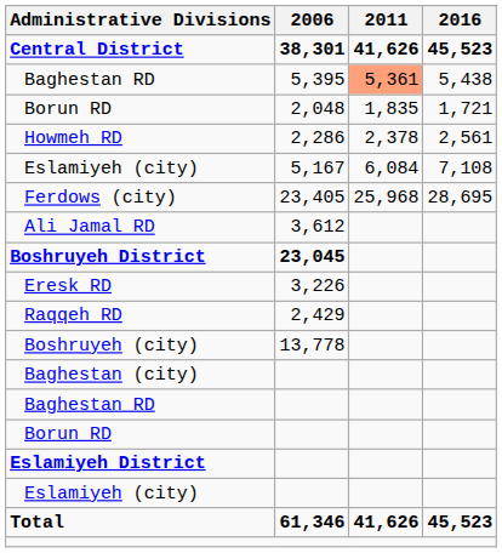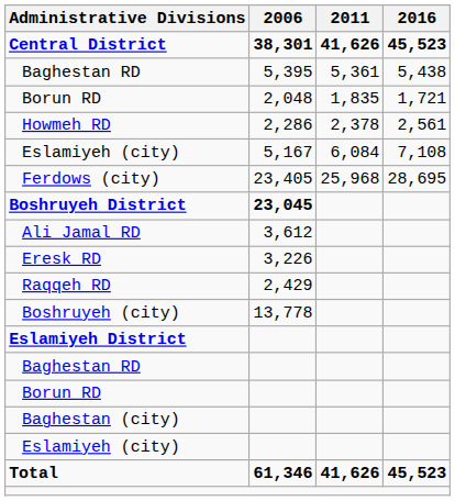 <table class="wikitable">
 <tr>
 <th>Administrative Divisions</th>
 <th>2006</th>
 <th>2011</th>
 <th>2016</th>
 </tr>
 <tr>
 <td><strong><a href='#'>Central District</a></strong></td>
 <td style="text-align: right;"><strong>38,301</strong></td>
 <td style="text-align: right;"><strong>41,626</strong></td>
 <td style="text-align: right;"><strong>45,523</strong></td>
 </tr>
 <tr>
 <td style="padding-left: 1em;">Baghestan RD</td>
 <td style="text-align: right;">5,395</td>
-<td style="background: lightsalmon; text-align: right;">5,361</td>
+<td style="text-align: right;">5,361</td>
 <td style="text-align: right;">5,438</td>
 </tr>
 <tr>
 <td style="padding-left: 1em;">Borun RD</td>
 <td style="text-align: right;">2,048</td>
 <td style="text-align: right;">1,835</td>
 <td style="text-align: right;">1,721</td>
 </tr>
 <tr>
 <td style="padding-left: 1em;"><a href='#'>Howmeh RD</a></td>
 <td style="text-align: right;">2,286</td>
 <td style="text-align: right;">2,378</td>
 <td style="text-align: right;">2,561</td>
 </tr>
 <tr>
 <td style="padding-left: 1em;">Eslamiyeh (city)</td>
 <td style="text-align: right;">5,167</td>
 <td style="text-align: right;">6,084</td>
 <td style="text-align: right;">7,108</td>
 </tr>
 <tr>
 <td style="padding-left: 1em;"><a href='#'>Ferdows</a> (city)</td>
 <td style="text-align: right;">23,405</td>
 <td style="text-align: right;">25,968</td>
 <td style="text-align: right;">28,695</td>
 </tr>
 <tr>
-<td style="padding-left: 1em;"><a href='#'>Ali Jamal RD</a></td>
-<td style="text-align: right;">3,612</td>
+<td><strong><a href='#'>Boshruyeh District</a></strong></td>
+<td style="text-align: right;"><strong>23,045</strong></td>
 <td style="text-align: right;"></td>
 <td style="text-align: right;"></td>
 </tr>
 <tr>
-<td><strong><a href='#'>Boshruyeh District</a></strong></td>
-<td style="text-align: right;"><strong>23,045</strong></td>
+<td style="padding-left: 1em;"><a href='#'>Ali Jamal RD</a></td>
+<td style="text-align: right;">3,612</td>
 <td style="text-align: right;"></td>
 <td style="text-align: right;"></td>
 </tr>
 <tr>
 <td style="padding-left: 1em;"><a href='#'>Eresk RD</a></td>
 <td style="text-align: right;">3,226</td>
 <td style="text-align: right;"></td>
 <td style="text-align: right;"></td>
 </tr>
 <tr>
 <td style="padding-left: 1em;"><a href='#'>Raqqeh RD</a></td>
 <td style="text-align: right;">2,429</td>
 <td style="text-align: right;"></td>
 <td style="text-align: right;"></td>
 </tr>
 <tr>
 <td style="padding-left: 1em;"><a href='#'>Boshruyeh</a> (city)</td>
 <td style="text-align: right;">13,778</td>
 <td style="text-align: right;"></td>
 <td style="text-align: right;"></td>
 </tr>
 <tr>
-<td style="padding-left: 1em;"><a href='#'>Baghestan</a> (city)</td>
+<td><strong><a href='#'>Eslamiyeh District</a></strong></td>
 <td style="text-align: right;"></td>
 <td style="text-align: right;"></td>
 <td style="text-align: right;"></td>
 </tr>
 <tr>
 <td style="padding-left: 1em;"><a href='#'>Baghestan RD</a></td>
 <td style="text-align: right;"></td>
 <td style="text-align: right;"></td>
 <td style="text-align: right;"></td>
 </tr>
 <tr>
 <td style="padding-left: 1em;"><a href='#'>Borun RD</a></td>
 <td style="text-align: right;"></td>
 <td style="text-align: right;"></td>
 <td style="text-align: right;"></td>
 </tr>
 <tr>
-<td><strong><a href='#'>Eslamiyeh District</a></strong></td>
+<td style="padding-left: 1em;"><a href='#'>Baghestan</a> (city)</td>
 <td style="text-align: right;"></td>
 <td style="text-align: right;"></td>
 <td style="text-align: right;"></td>
 </tr>
 <tr>
 <td style="padding-left: 1em;"><a href='#'>Eslamiyeh</a> (city)</td>
 <td style="text-align: right;"></td>
 <td style="text-align: right;"></td>
 <td style="text-align: right;"></td>
 </tr>
 <tr>
 <td><strong>Total</strong></td>
 <td style="text-align: right;"><strong>61,346</strong></td>
 <td style="text-align: right;"><strong>41,626</strong></td>
 <td style="text-align: right;"><strong>45,523</strong></td>
 </tr>
 <tr>
 <td colspan=4></td>
 </tr>
 </table>
